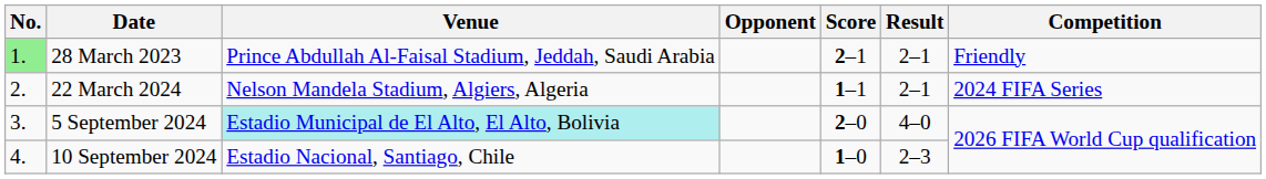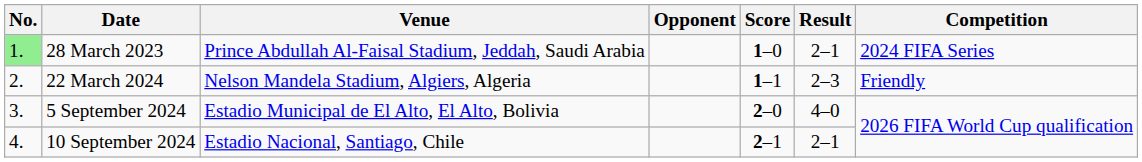 <table class="wikitable">
 <tr>
 <th>No.</th>
 <th>Date</th>
 <th>Venue</th>
 <th>Opponent</th>
 <th>Score</th>
 <th>Result</th>
 <th>Competition</th>
 </tr>
 <tr>
 <td style="background: lightgreen;">1.</td>
 <td>28 March 2023</td>
 <td><a href='#'>Prince Abdullah Al-Faisal Stadium</a>, <a href='#'>Jeddah</a>, Saudi Arabia</td>
 <td></td>
-<td align=center><strong>2</strong>–1</td>
+<td align=center><strong>1</strong>–0</td>
 <td align=center>2–1</td>
-<td><a href='#'>Friendly</a></td>
+<td><a href='#'>2024 FIFA Series</a></td>
 </tr>
 <tr>
 <td>2.</td>
 <td>22 March 2024</td>
 <td><a href='#'>Nelson Mandela Stadium</a>, <a href='#'>Algiers</a>, Algeria</td>
 <td></td>
 <td align=center><strong>1</strong>–1</td>
-<td align=center>2–1</td>
-<td><a href='#'>2024 FIFA Series</a></td>
+<td align=center>2–3</td>
+<td><a href='#'>Friendly</a></td>
 </tr>
 <tr>
 <td>3.</td>
 <td>5 September 2024</td>
-<td style="background: paleturquoise;"><a href='#'>Estadio Municipal de El Alto</a>, <a href='#'>El Alto</a>, Bolivia</td>
+<td><a href='#'>Estadio Municipal de El Alto</a>, <a href='#'>El Alto</a>, Bolivia</td>
 <td></td>
 <td align=center><strong>2</strong>–0</td>
 <td align=center>4–0</td>
 <td rowspan=2><a href='#'>2026 FIFA World Cup qualification</a></td>
 </tr>
 <tr>
 <td>4.</td>
 <td>10 September 2024</td>
 <td><a href='#'>Estadio Nacional</a>, <a href='#'>Santiago</a>, Chile</td>
 <td></td>
-<td align=center><strong>1</strong>–0</td>
-<td align=center>2–3</td>
+<td align=center><strong>2</strong>–1</td>
+<td align=center>2–1</td>
 </tr>
 </table>
